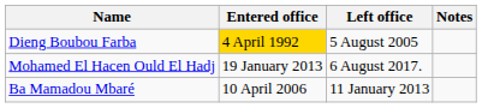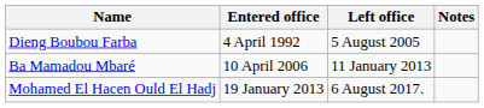 <table class="wikitable">
 <tr>
 <th>Name</th>
 <th>Entered office</th>
 <th>Left office</th>
 <th>Notes</th>
 </tr>
 <tr>
 <td><a href='#'>Dieng Boubou Farba</a></td>
-<td style="background: gold;">4 April 1992</td>
+<td>4 April 1992</td>
 <td>5 August 2005</td>
+<td></td>
+</tr>
+<tr>
+<td><a href='#'>Ba Mamadou Mbaré</a></td>
+<td>10 April 2006</td>
+<td>11 January 2013</td>
 <td></td>
 </tr>
 <tr>
 <td><a href='#'>Mohamed El Hacen Ould El Hadj</a></td>
 <td>19 January 2013</td>
 <td>6 August 2017.</td>
 <td></td>
 </tr>
-<tr>
-<td><a href='#'>Ba Mamadou Mbaré</a></td>
-<td>10 April 2006</td>
-<td>11 January 2013</td>
-<td></td>
-</tr>
 </table>
